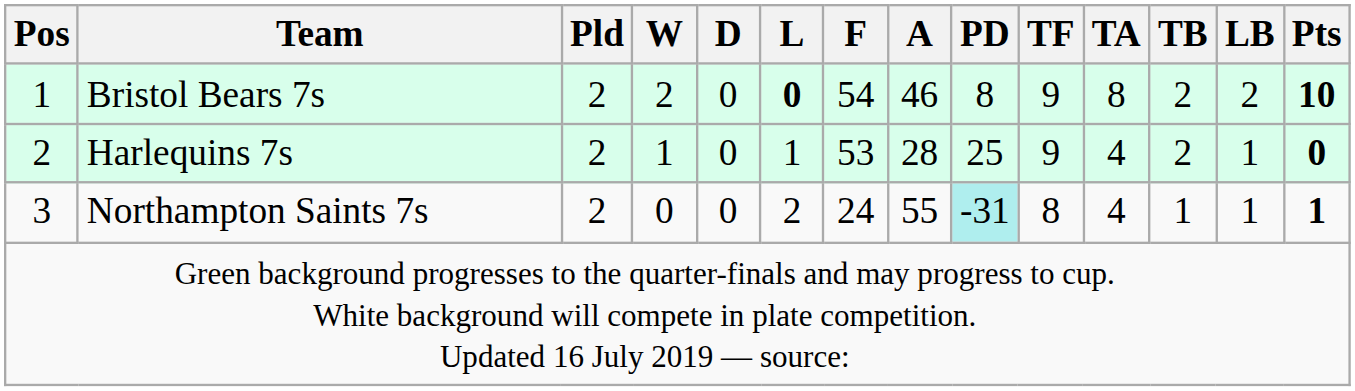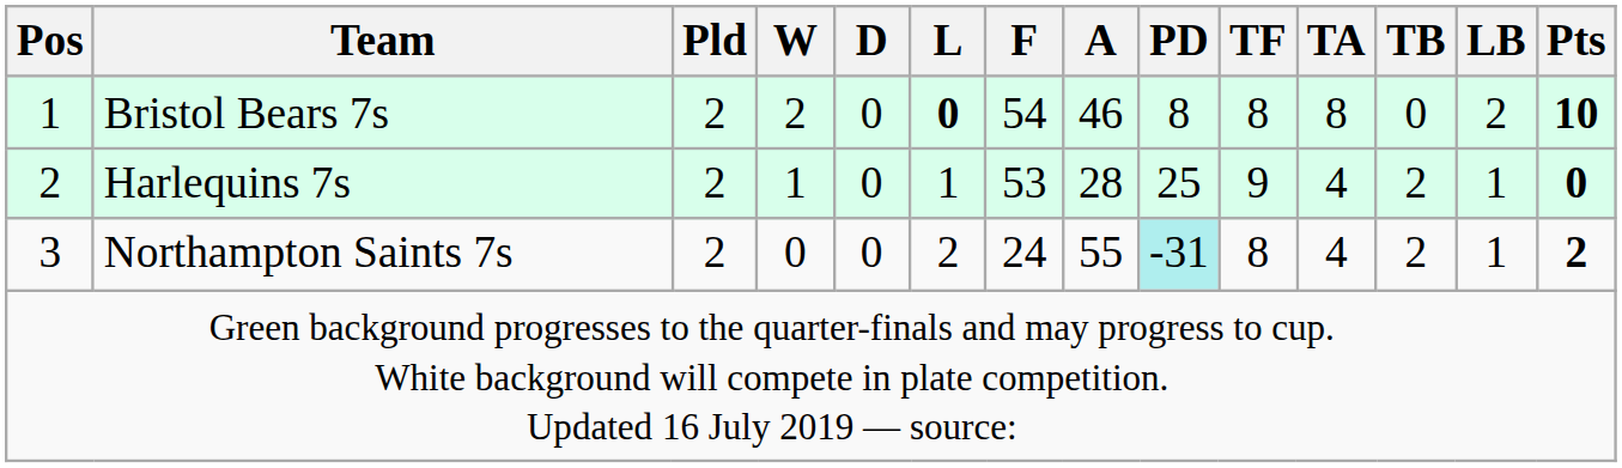 <table class="wikitable" style="text-align: center;">
 <tr>
 <th width="20">Pos</th>
 <th width="200">Team</th>
 <th width="20">Pld</th>
 <th width="20">W</th>
 <th width="20">D</th>
 <th width="20">L</th>
 <th width="20">F</th>
 <th width="20">A</th>
 <th width="20">PD</th>
 <th width="20">TF</th>
 <th width="20">TA</th>
 <th width="20">TB</th>
 <th width="20">LB</th>
 <th width="20">Pts</th>
 </tr>
 <tr bgcolor=#d8ffeb>
 <td>1</td>
 <td align=left>Bristol Bears 7s</td>
 <td>2</td>
 <td>2</td>
 <td>0</td>
 <td><strong>0</strong></td>
 <td>54</td>
 <td>46</td>
 <td>8</td>
-<td>9</td>
 <td>8</td>
-<td>2</td>
+<td>8</td>
+<td>0</td>
 <td>2</td>
 <td><strong>10</strong></td>
 </tr>
 <tr bgcolor=#d8ffeb>
 <td>2</td>
 <td align=left>Harlequins 7s</td>
 <td>2</td>
 <td>1</td>
 <td>0</td>
 <td>1</td>
 <td>53</td>
 <td>28</td>
 <td>25</td>
 <td>9</td>
 <td>4</td>
 <td>2</td>
 <td>1</td>
 <td><strong>0</strong></td>
 </tr>
 <tr>
 <td>3</td>
 <td align=left>Northampton Saints 7s</td>
 <td>2</td>
 <td>0</td>
 <td>0</td>
 <td>2</td>
 <td>24</td>
 <td>55</td>
 <td style="background: paleturquoise;">-31</td>
 <td>8</td>
 <td>4</td>
+<td>2</td>
 <td>1</td>
-<td>1</td>
-<td><strong>1</strong></td>
+<td><strong>2</strong></td>
 </tr>
 <tr align=center>
 <td colspan="13" style="border:0px"><small>Green background progresses to the quarter-finals and may progress to cup.<br>White background will compete in plate competition.<br>Updated 16 July 2019 — source: </small></td>
 </tr>
 </table>
